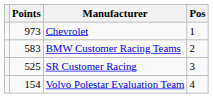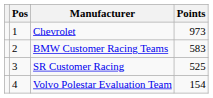 <table class="wikitable" style="font-size: 95%;">
 <tr>
 <th></th>
+<th>Pos</th>
+<th>Manufacturer</th>
 <th>Points</th>
-<th>Manufacturer</th>
-<th>Pos</th>
 </tr>
 <tr>
 <td align="left"></td>
+<td>1</td>
+<td> <a href='#'>Chevrolet</a></td>
 <td align="right">973</td>
-<td> <a href='#'>Chevrolet</a></td>
-<td>1</td>
 </tr>
 <tr>
 <td align="left"></td>
+<td>2</td>
+<td> <a href='#'>BMW Customer Racing Teams</a></td>
 <td align="right">583</td>
-<td> <a href='#'>BMW Customer Racing Teams</a></td>
-<td>2</td>
 </tr>
 <tr>
 <td align="left"></td>
+<td>3</td>
+<td> <a href='#'>SR Customer Racing</a></td>
 <td align="right">525</td>
-<td> <a href='#'>SR Customer Racing</a></td>
-<td>3</td>
 </tr>
 <tr>
 <td align="left"></td>
+<td>4</td>
+<td> <a href='#'>Volvo Polestar Evaluation Team</a></td>
 <td align="right">154</td>
-<td> <a href='#'>Volvo Polestar Evaluation Team</a></td>
-<td>4</td>
 </tr>
 </table>
